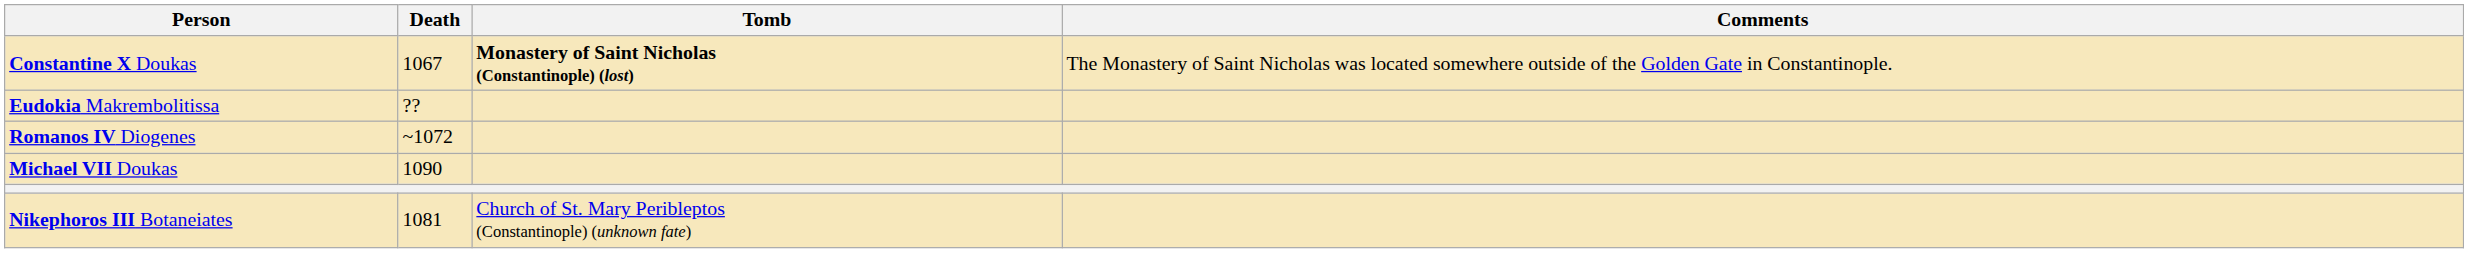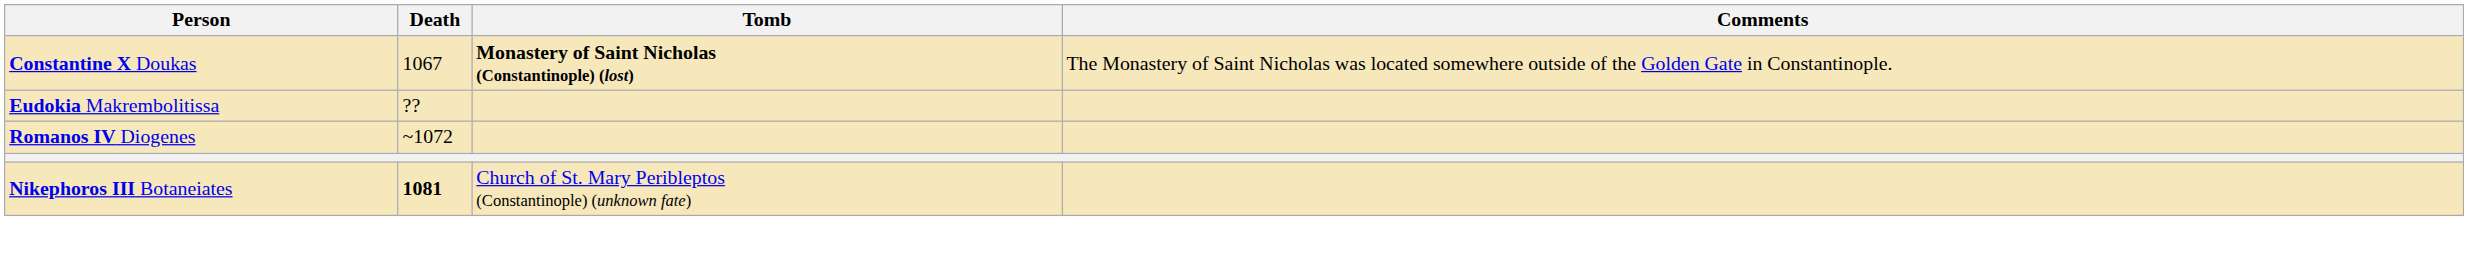 <table class="wikitable plainrowheaders" style="width:100%;">
 <tr>
 <th scope="col" width="16%">Person</th>
 <th scope="col" width="3%">Death</th>
 <th scope="col" width="24%">Tomb</th>
 <th scope="col" width="57%">Comments</th>
 </tr>
 <tr style="background:#f7e8bc;">
 <td><a href='#'><strong>Constantine X</strong> Doukas</a></td>
 <td>1067</td>
 <td><strong>Monastery of Saint Nicholas<br><small>(Constantinople) (<em>lost</em>)</small></strong></td>
 <td>The Monastery of Saint Nicholas was located somewhere outside of the <a href='#'>Golden Gate</a> in Constantinople.</td>
 </tr>
 <tr style="background:#f7e8bc;">
 <td><a href='#'><strong>Eudokia</strong> Makrembolitissa</a></td>
 <td>??</td>
 <td></td>
 <td></td>
 </tr>
 <tr style="background:#f7e8bc;">
 <td><a href='#'><strong>Romanos IV</strong> Diogenes</a></td>
 <td>~1072</td>
 <td></td>
 <td></td>
 </tr>
-<tr style="background:#f7e8bc;">
-<td><a href='#'><strong>Michael VII</strong> Doukas</a></td>
-<td>1090</td>
-<td></td>
-<td></td>
-</tr>
 <tr>
 <th colspan=4></th>
 </tr>
 <tr style="background:#f7e8bc;">
 <td><a href='#'><strong>Nikephoros III</strong> Botaneiates</a></td>
-<td>1081</td>
+<td><strong>1081</strong></td>
 <td><a href='#'>Church of St. Mary Peribleptos</a><br><small>(Constantinople) (<em>unknown fate</em>)</small></td>
 <td></td>
 </tr>
 </table>
